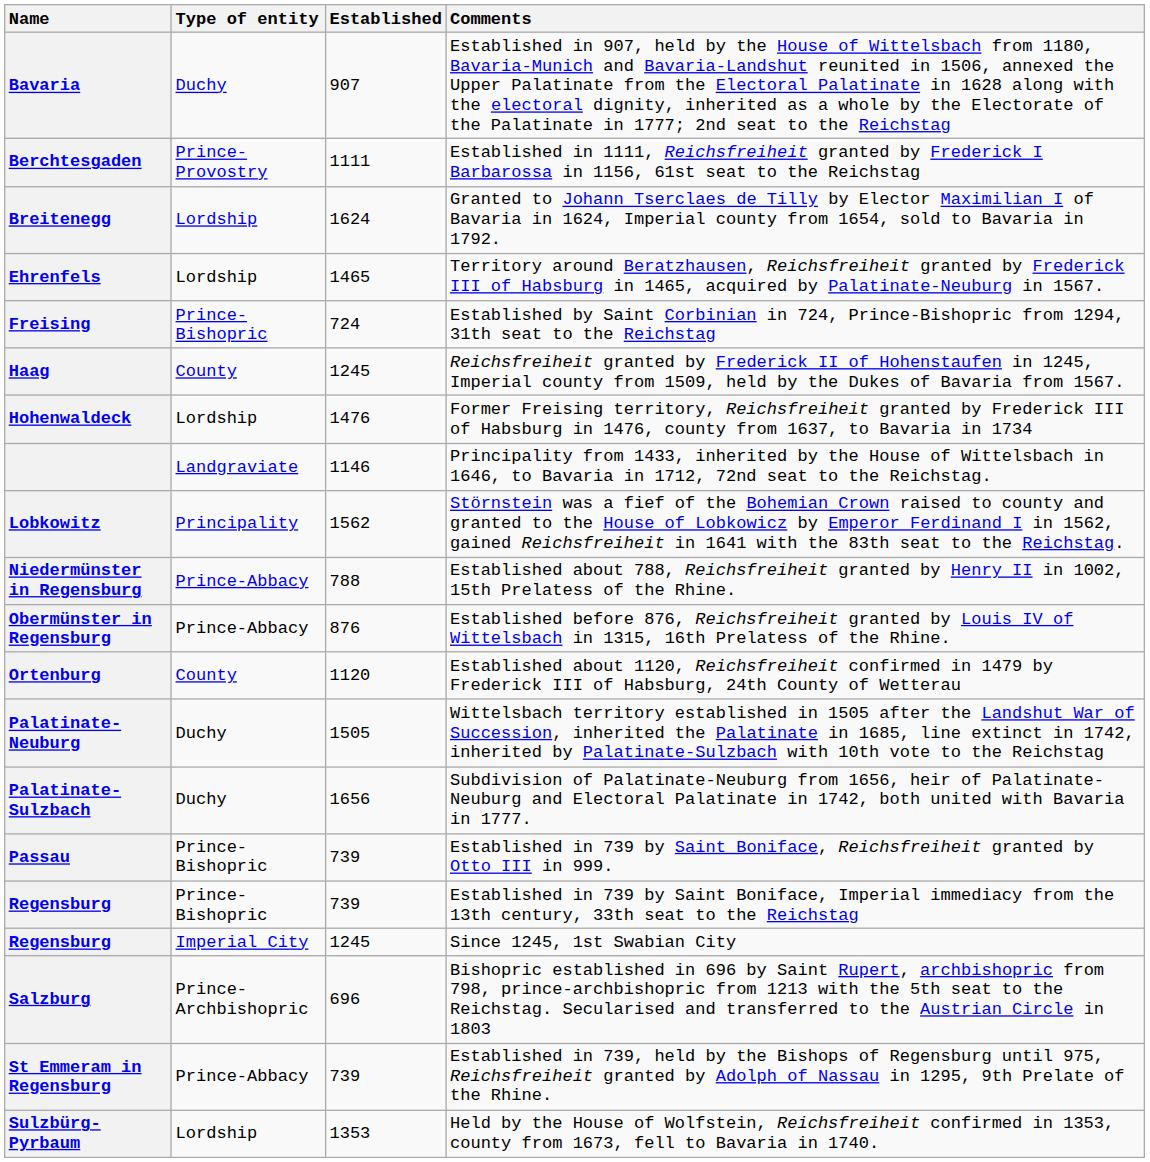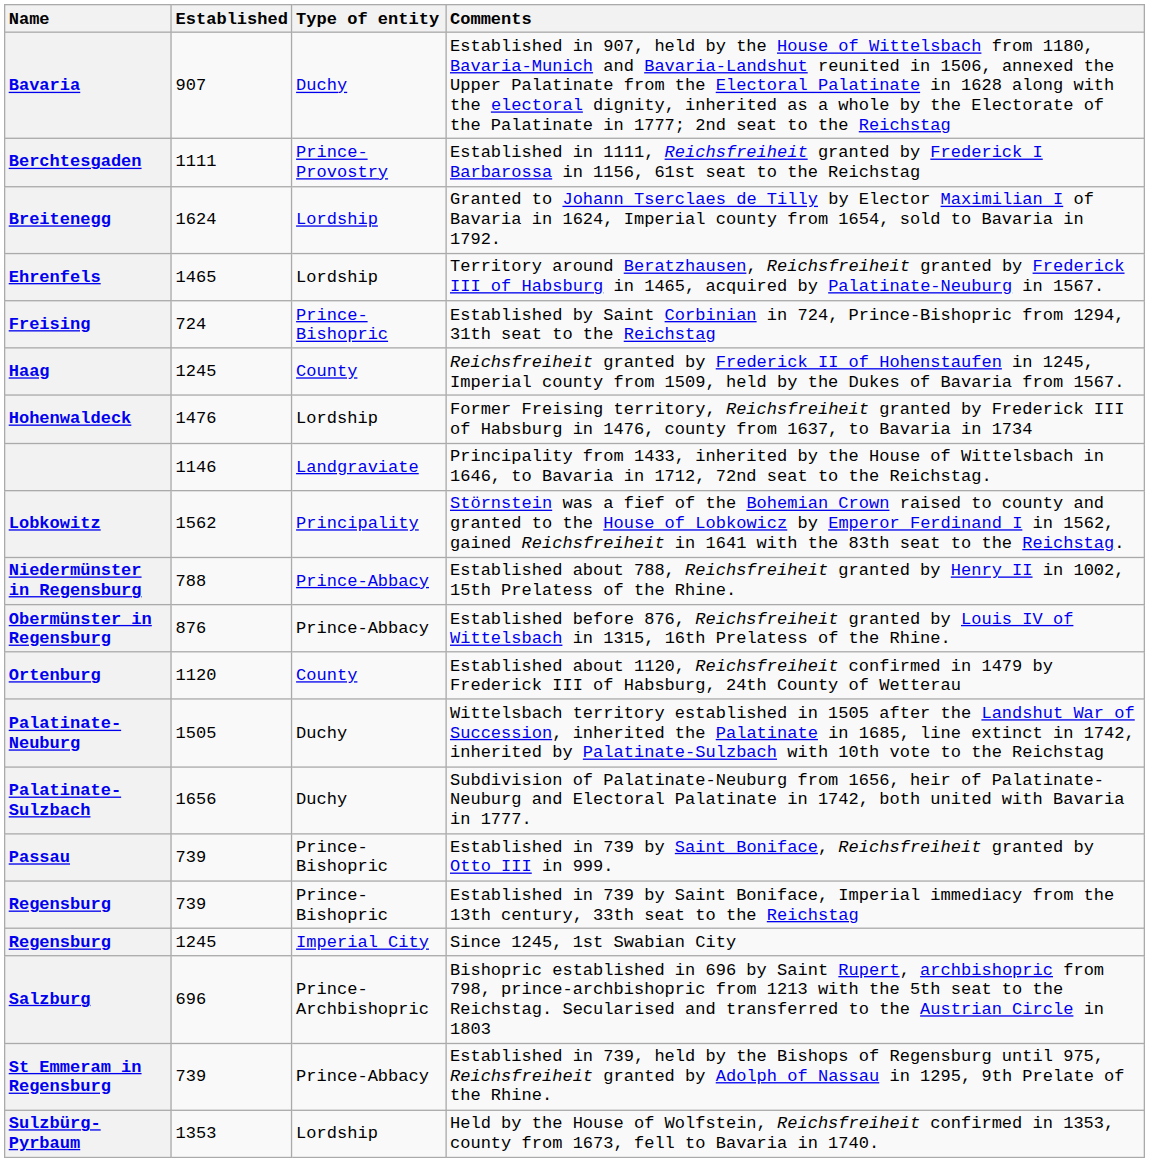 <table class="wikitable sortable">
 <tr>
 <th scope="col" style="text-align: left;">Name</th>
+<th>Established</th>
 <th scope="col" style="text-align: left;">Type of entity</th>
-<th>Established</th>
 <th scope="col" style="text-align: left;">Comments</th>
 </tr>
 <tr>
 <th scope="row" style="text-align: left;"> <a href='#'>Bavaria</a></th>
+<td>907</td>
 <td><a href='#'>Duchy</a></td>
-<td>907</td>
 <td>Established in 907, held by the <a href='#'>House of Wittelsbach</a> from 1180, <a href='#'>Bavaria-Munich</a> and <a href='#'>Bavaria-Landshut</a> reunited in 1506, annexed the Upper Palatinate from the <a href='#'>Electoral Palatinate</a> in 1628 along with the <a href='#'>electoral</a> dignity, inherited as a whole by the Electorate of the Palatinate in 1777; 2nd seat to the <a href='#'>Reichstag</a></td>
 </tr>
 <tr>
 <th scope="row" style="text-align: left;"> <a href='#'>Berchtesgaden</a></th>
+<td>1111</td>
 <td><a href='#'>Prince-Provostry</a></td>
-<td>1111</td>
 <td>Established in 1111, <em><a href='#'>Reichsfreiheit</a></em> granted by <a href='#'>Frederick I Barbarossa</a> in 1156, 61st seat to the Reichstag</td>
 </tr>
 <tr>
 <th scope="row" style="text-align: left;">  <a href='#'>Breitenegg</a></th>
+<td>1624</td>
 <td><a href='#'>Lordship</a></td>
-<td>1624</td>
 <td>Granted to <a href='#'>Johann Tserclaes de Tilly</a> by Elector <a href='#'>Maximilian I</a> of Bavaria in 1624, Imperial county from 1654, sold to Bavaria in 1792.</td>
 </tr>
 <tr>
 <th scope="row" style="text-align: left;"> <a href='#'>Ehrenfels</a></th>
+<td>1465</td>
 <td>Lordship</td>
-<td>1465</td>
 <td>Territory around <a href='#'>Beratzhausen</a>, <em>Reichsfreiheit</em> granted by <a href='#'>Frederick III of Habsburg</a> in 1465, acquired by <a href='#'>Palatinate-Neuburg</a> in 1567.</td>
 </tr>
 <tr>
 <th scope="row" style="text-align: left;"> <a href='#'>Freising</a></th>
+<td>724</td>
 <td><a href='#'>Prince-Bishopric</a></td>
-<td>724</td>
 <td>Established by Saint <a href='#'>Corbinian</a> in 724, Prince-Bishopric from 1294, 31th seat to the <a href='#'>Reichstag</a></td>
 </tr>
 <tr>
 <th scope="row" style="text-align: left;"> <a href='#'>Haag</a></th>
+<td>1245</td>
 <td><a href='#'>County</a></td>
-<td>1245</td>
 <td><em>Reichsfreiheit</em> granted by <a href='#'>Frederick II of Hohenstaufen</a> in 1245, Imperial county from 1509, held by the Dukes of Bavaria from 1567.</td>
 </tr>
 <tr>
 <th scope="row" style="text-align: left;"> <a href='#'>Hohenwaldeck</a></th>
+<td>1476</td>
 <td>Lordship</td>
-<td>1476</td>
 <td>Former Freising territory, <em>Reichsfreiheit</em> granted by Frederick III of Habsburg in 1476, county from 1637, to Bavaria in 1734</td>
 </tr>
 <tr>
 <th scope="row" style="text-align: left;"> </th>
+<td>1146</td>
 <td><a href='#'>Landgraviate</a></td>
-<td>1146</td>
 <td>Principality from 1433, inherited by the House of Wittelsbach in 1646, to Bavaria in 1712, 72nd seat to the Reichstag.</td>
 </tr>
 <tr>
 <th scope="row" style="text-align: left;"><a href='#'>Lobkowitz</a></th>
+<td>1562</td>
 <td><a href='#'>Principality</a></td>
-<td>1562</td>
 <td><a href='#'>Störnstein</a> was a fief of the <a href='#'>Bohemian Crown</a> raised to county and granted to the <a href='#'>House of Lobkowicz</a> by <a href='#'>Emperor Ferdinand I</a> in 1562, gained <em>Reichsfreiheit</em> in 1641 with the 83th seat to the <a href='#'>Reichstag</a>.</td>
 </tr>
 <tr>
 <th scope="row" style="text-align: left;"> <a href='#'>Niedermünster in Regensburg</a></th>
+<td>788</td>
 <td><a href='#'>Prince-Abbacy</a></td>
-<td>788</td>
 <td>Established about 788, <em>Reichsfreiheit</em> granted by <a href='#'>Henry II</a> in 1002, 15th Prelatess of the Rhine.</td>
 </tr>
 <tr>
 <th scope="row" style="text-align: left;"> <a href='#'>Obermünster in Regensburg</a></th>
+<td>876</td>
 <td>Prince-Abbacy</td>
-<td>876</td>
 <td>Established before 876, <em>Reichsfreiheit</em> granted by <a href='#'>Louis IV of Wittelsbach</a> in 1315, 16th Prelatess of the Rhine.</td>
 </tr>
 <tr>
 <th scope="row" style="text-align: left;"> <a href='#'>Ortenburg</a></th>
+<td>1120</td>
 <td><a href='#'>County</a></td>
-<td>1120</td>
 <td>Established about 1120, <em>Reichsfreiheit</em> confirmed in 1479 by Frederick III of Habsburg, 24th County of Wetterau</td>
 </tr>
 <tr>
 <th scope="row" style="text-align: left;"> <a href='#'>Palatinate-Neuburg</a></th>
+<td>1505</td>
 <td>Duchy</td>
-<td>1505</td>
 <td>Wittelsbach territory established in 1505 after the <a href='#'>Landshut War of Succession</a>, inherited the <a href='#'>Palatinate</a> in 1685, line extinct in 1742, inherited by <a href='#'>Palatinate-Sulzbach</a> with 10th vote to the Reichstag</td>
 </tr>
 <tr>
 <th scope="row" style="text-align: left;"> <a href='#'>Palatinate-Sulzbach</a></th>
+<td>1656</td>
 <td>Duchy</td>
-<td>1656</td>
 <td>Subdivision of Palatinate-Neuburg from 1656, heir of Palatinate-Neuburg and Electoral Palatinate in 1742, both united with Bavaria in 1777.</td>
 </tr>
 <tr>
 <th scope="row" style="text-align: left;"> <a href='#'>Passau</a></th>
+<td>739</td>
 <td>Prince-Bishopric</td>
-<td>739</td>
 <td>Established in 739 by <a href='#'>Saint Boniface</a>, <em>Reichsfreiheit</em> granted by <a href='#'>Otto III</a> in 999.</td>
 </tr>
 <tr>
 <th scope="row" style="text-align: left;"> <a href='#'>Regensburg</a></th>
+<td>739</td>
 <td>Prince-Bishopric</td>
-<td>739</td>
 <td>Established in 739 by Saint Boniface, Imperial immediacy from the 13th century, 33th seat to the <a href='#'>Reichstag</a></td>
 </tr>
 <tr>
 <th scope="row" style="text-align: left;"> <a href='#'>Regensburg</a></th>
+<td>1245</td>
 <td><a href='#'>Imperial City</a></td>
-<td>1245</td>
 <td>Since 1245, 1st Swabian City</td>
 </tr>
 <tr>
 <th scope="row" style="text-align: left;"> <a href='#'>Salzburg</a></th>
+<td>696</td>
 <td>Prince-Archbishopric</td>
-<td>696</td>
 <td>Bishopric established in 696 by Saint <a href='#'>Rupert</a>, <a href='#'>archbishopric</a> from 798, prince-archbishopric from 1213 with the 5th seat to the Reichstag. Secularised and transferred to the <a href='#'>Austrian Circle</a> in 1803</td>
 </tr>
 <tr>
 <th scope="row" style="text-align: left;"> <a href='#'>St Emmeram in Regensburg</a></th>
+<td>739</td>
 <td>Prince-Abbacy</td>
-<td>739</td>
 <td>Established in 739, held by the Bishops of Regensburg until 975, <em>Reichsfreiheit</em> granted by <a href='#'>Adolph of Nassau</a> in 1295, 9th Prelate of the Rhine.</td>
 </tr>
 <tr>
 <th scope="row" style="text-align: left;"> <a href='#'>Sulzbürg-Pyrbaum</a></th>
+<td>1353</td>
 <td>Lordship</td>
-<td>1353</td>
 <td>Held by the House of Wolfstein, <em>Reichsfreiheit</em> confirmed in 1353, county from 1673, fell to Bavaria in 1740.</td>
 </tr>
 </table>
